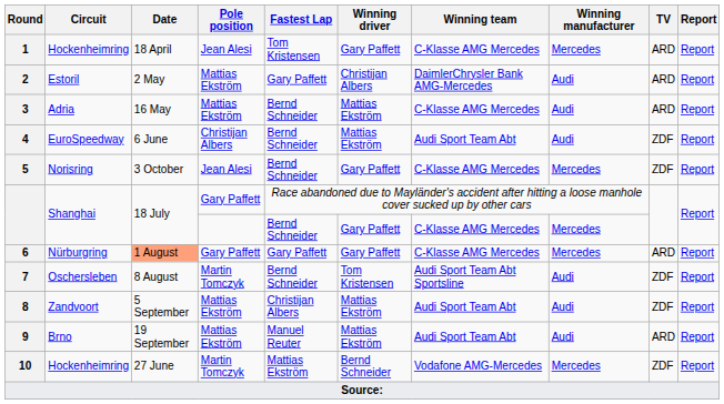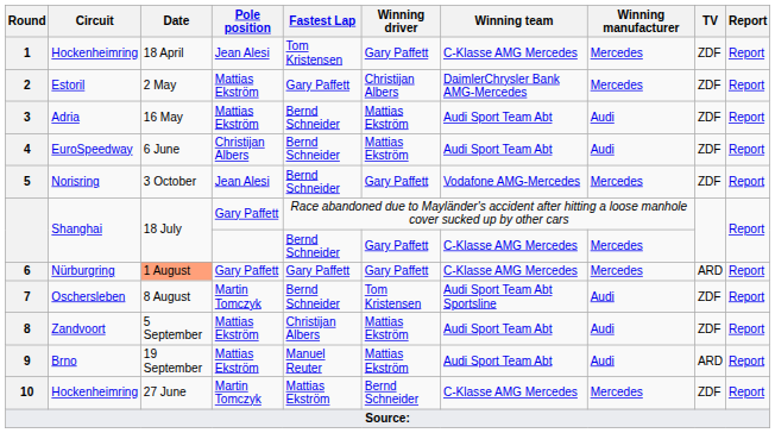 <table class="wikitable" style="font-size: 85%">
 <tr>
 <th>Round</th>
 <th>Circuit</th>
 <th>Date</th>
 <th><a href='#'>Pole position</a></th>
 <th><a href='#'>Fastest Lap</a></th>
 <th>Winning driver</th>
 <th>Winning team</th>
 <th>Winning manufacturer</th>
 <th>TV</th>
 <th>Report</th>
 </tr>
 <tr>
 <th>1</th>
 <td> <a href='#'>Hockenheimring</a></td>
 <td>18 April</td>
 <td> <a href='#'>Jean Alesi</a></td>
 <td> <a href='#'>Tom Kristensen</a></td>
 <td> <a href='#'>Gary Paffett</a></td>
 <td><a href='#'>C-Klasse AMG Mercedes</a></td>
 <td> <a href='#'>Mercedes</a></td>
-<td>ARD</td>
+<td>ZDF</td>
 <td><a href='#'>Report</a></td>
 </tr>
 <tr>
 <th>2</th>
 <td> <a href='#'>Estoril</a></td>
 <td>2 May</td>
 <td> <a href='#'>Mattias Ekström</a></td>
 <td> <a href='#'>Gary Paffett</a></td>
 <td> <a href='#'>Christijan Albers</a></td>
 <td><a href='#'>DaimlerChrysler Bank AMG-Mercedes</a></td>
-<td> <a href='#'>Audi</a></td>
-<td>ARD</td>
+<td> <a href='#'>Mercedes</a></td>
+<td>ZDF</td>
 <td><a href='#'>Report</a></td>
 </tr>
 <tr>
 <th>3</th>
 <td> <a href='#'>Adria</a></td>
 <td>16 May</td>
 <td> <a href='#'>Mattias Ekström</a></td>
 <td> <a href='#'>Bernd Schneider</a></td>
 <td> <a href='#'>Mattias Ekström</a></td>
-<td><a href='#'>C-Klasse AMG Mercedes</a></td>
+<td><a href='#'>Audi Sport Team Abt</a></td>
 <td> <a href='#'>Audi</a></td>
-<td>ARD</td>
+<td>ZDF</td>
 <td><a href='#'>Report</a></td>
 </tr>
 <tr>
 <th>4</th>
 <td> <a href='#'>EuroSpeedway</a></td>
 <td>6 June</td>
 <td> <a href='#'>Christijan Albers</a></td>
 <td> <a href='#'>Bernd Schneider</a></td>
 <td> <a href='#'>Mattias Ekström</a></td>
 <td><a href='#'>Audi Sport Team Abt</a></td>
 <td> <a href='#'>Audi</a></td>
 <td>ZDF</td>
 <td><a href='#'>Report</a></td>
 </tr>
 <tr>
 <th>5</th>
 <td> <a href='#'>Norisring</a></td>
 <td>3 October</td>
 <td> <a href='#'>Jean Alesi</a></td>
 <td> <a href='#'>Bernd Schneider</a></td>
 <td> <a href='#'>Gary Paffett</a></td>
-<td><a href='#'>C-Klasse AMG Mercedes</a></td>
+<td><a href='#'>Vodafone AMG-Mercedes</a></td>
 <td> <a href='#'>Mercedes</a></td>
 <td>ZDF</td>
 <td><a href='#'>Report</a></td>
 </tr>
 <tr>
 <th rowspan=2></th>
 <td rowspan=2> <a href='#'>Shanghai</a></td>
 <td rowspan=2>18 July</td>
 <td> <a href='#'>Gary Paffett</a></td>
 <td colspan=4 align=center><em>Race abandoned due to Mayländer's accident after hitting a loose manhole cover sucked up by other cars</em></td>
 <td rowspan=2></td>
 <td rowspan=2><a href='#'>Report</a></td>
 </tr>
 <tr>
 <td></td>
 <td> <a href='#'>Bernd Schneider</a></td>
 <td> <a href='#'>Gary Paffett</a></td>
 <td><a href='#'>C-Klasse AMG Mercedes</a></td>
 <td> <a href='#'>Mercedes</a></td>
 </tr>
 <tr>
 <th>6</th>
 <td> <a href='#'>Nürburgring</a></td>
 <td style="background: lightsalmon;">1 August</td>
 <td> <a href='#'>Gary Paffett</a></td>
 <td> <a href='#'>Gary Paffett</a></td>
 <td> <a href='#'>Gary Paffett</a></td>
 <td><a href='#'>C-Klasse AMG Mercedes</a></td>
 <td> <a href='#'>Mercedes</a></td>
 <td>ARD</td>
 <td><a href='#'>Report</a></td>
 </tr>
 <tr>
 <th>7</th>
 <td> <a href='#'>Oschersleben</a></td>
 <td>8 August</td>
 <td> <a href='#'>Martin Tomczyk</a></td>
 <td> <a href='#'>Bernd Schneider</a></td>
 <td> <a href='#'>Tom Kristensen</a></td>
 <td><a href='#'>Audi Sport Team Abt Sportsline</a></td>
 <td> <a href='#'>Audi</a></td>
 <td>ZDF</td>
 <td><a href='#'>Report</a></td>
 </tr>
 <tr>
 <th>8</th>
 <td> <a href='#'>Zandvoort</a></td>
 <td>5 September</td>
 <td> <a href='#'>Mattias Ekström</a></td>
 <td> <a href='#'>Christijan Albers</a></td>
 <td> <a href='#'>Mattias Ekström</a></td>
 <td><a href='#'>Audi Sport Team Abt</a></td>
 <td> <a href='#'>Audi</a></td>
 <td>ZDF</td>
 <td><a href='#'>Report</a></td>
 </tr>
 <tr>
 <th>9</th>
 <td> <a href='#'>Brno</a></td>
 <td>19 September</td>
 <td> <a href='#'>Mattias Ekström</a></td>
 <td> <a href='#'>Manuel Reuter</a></td>
 <td> <a href='#'>Mattias Ekström</a></td>
 <td><a href='#'>Audi Sport Team Abt</a></td>
 <td> <a href='#'>Audi</a></td>
 <td>ARD</td>
 <td><a href='#'>Report</a></td>
 </tr>
 <tr>
 <th>10</th>
 <td> <a href='#'>Hockenheimring</a></td>
 <td>27 June</td>
 <td> <a href='#'>Martin Tomczyk</a></td>
 <td> <a href='#'>Mattias Ekström</a></td>
 <td> <a href='#'>Bernd Schneider</a></td>
-<td><a href='#'>Vodafone AMG-Mercedes</a></td>
+<td><a href='#'>C-Klasse AMG Mercedes</a></td>
 <td> <a href='#'>Mercedes</a></td>
 <td>ZDF</td>
 <td><a href='#'>Report</a></td>
 </tr>
 <tr class="sortbottom">
 <td colspan="10" style="background-color:#EAECF0;text-align:center"><strong>Source:</strong></td>
 </tr>
 </table>
